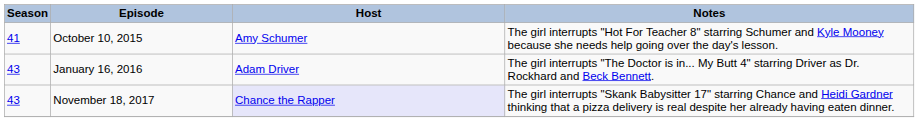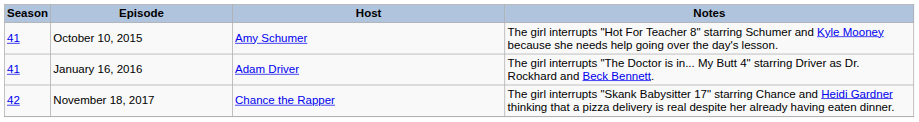 <table class="wikitable" style="width:100%;">
 <tr>
 <th style="background:#B0C4DE;" width="5%">Season</th>
 <th style="background:#B0C4DE;" width="20%">Episode</th>
 <th style="background:#B0C4DE;" width="30%">Host</th>
 <th style="background:#B0C4DE;" width="45%">Notes</th>
 </tr>
 <tr>
 <td><a href='#'>41</a></td>
 <td>October 10, 2015</td>
 <td><a href='#'>Amy Schumer</a></td>
 <td>The girl interrupts "Hot For Teacher 8" starring Schumer and <a href='#'>Kyle Mooney</a> because she needs help going over the day's lesson. </td>
 </tr>
 <tr>
-<td><a href='#'>43</a></td>
+<td><a href='#'>41</a></td>
 <td>January 16, 2016</td>
 <td><a href='#'>Adam Driver</a></td>
 <td>The girl interrupts "The Doctor is in... My Butt 4" starring Driver as Dr. Rockhard and <a href='#'>Beck Bennett</a>. </td>
 </tr>
 <tr>
-<td><a href='#'>43</a></td>
+<td><a href='#'>42</a></td>
 <td>November 18, 2017</td>
-<td style="background: lavender;"><a href='#'>Chance the Rapper</a></td>
+<td><a href='#'>Chance the Rapper</a></td>
 <td>The girl interrupts "Skank Babysitter 17" starring Chance and <a href='#'>Heidi Gardner</a> thinking that a pizza delivery is real despite her already having eaten dinner. </td>
 </tr>
 <tr>
 </tr>
 </table>
